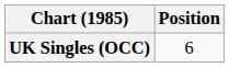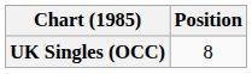 <table class="wikitable plainrowheaders" style="text-align:center">
 <tr>
 <th>Chart (1985)</th>
 <th>Position</th>
 </tr>
 <tr>
 <th scope="row">UK Singles (OCC)</th>
-<td>6</td>
+<td>8</td>
 </tr>
 </table>
